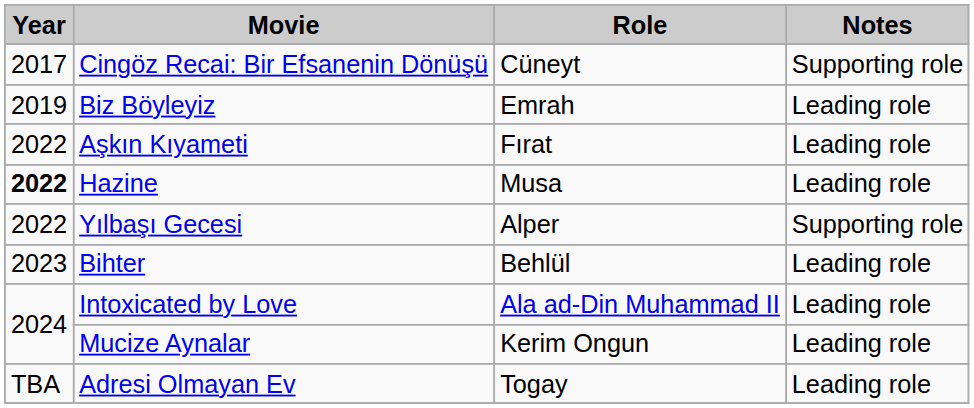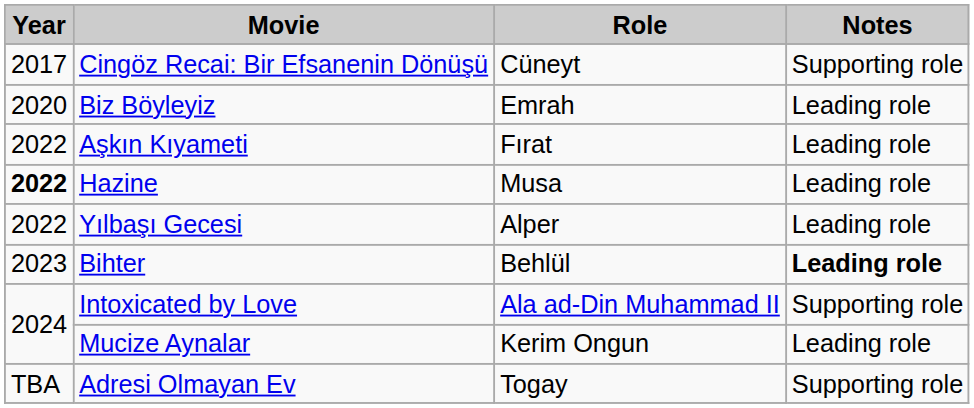 <table class="wikitable" style="font-size:85%;">
 <tr>
 <th style="background:#ccc;">Year</th>
 <th style="background:#ccc;">Movie</th>
 <th style="background:#ccc;">Role</th>
 <th style="background:#ccc;">Notes</th>
 </tr>
 <tr>
 <td>2017</td>
 <td><a href='#'>Cingöz Recai: Bir Efsanenin Dönüşü</a></td>
 <td>Cüneyt</td>
 <td>Supporting role</td>
 </tr>
 <tr>
-<td>2019</td>
+<td>2020</td>
 <td><a href='#'>Biz Böyleyiz</a></td>
 <td>Emrah</td>
 <td>Leading role</td>
 </tr>
 <tr>
 <td>2022</td>
 <td><a href='#'>Aşkın Kıyameti</a></td>
 <td>Fırat</td>
 <td>Leading role</td>
 </tr>
 <tr>
 <td><strong>2022</strong></td>
 <td><a href='#'>Hazine</a></td>
 <td>Musa</td>
 <td>Leading role</td>
 </tr>
 <tr>
 <td>2022</td>
 <td><a href='#'>Yılbaşı Gecesi</a></td>
 <td>Alper</td>
-<td>Supporting role</td>
+<td>Leading role</td>
 </tr>
 <tr>
 <td>2023</td>
 <td><a href='#'>Bihter</a></td>
 <td>Behlül</td>
-<td>Leading role</td>
+<td><strong>Leading role</strong></td>
 </tr>
 <tr>
 <td rowspan="2">2024</td>
 <td><a href='#'>Intoxicated by Love</a></td>
 <td><a href='#'>Ala ad-Din Muhammad II</a></td>
-<td>Leading role</td>
+<td>Supporting role</td>
 </tr>
 <tr>
 <td><a href='#'>Mucize Aynalar</a></td>
 <td>Kerim Ongun</td>
 <td>Leading role</td>
 </tr>
 <tr>
 <td>TBA</td>
 <td><a href='#'>Adresi Olmayan Ev</a></td>
 <td>Togay</td>
-<td>Leading role</td>
+<td>Supporting role</td>
 </tr>
 </table>
